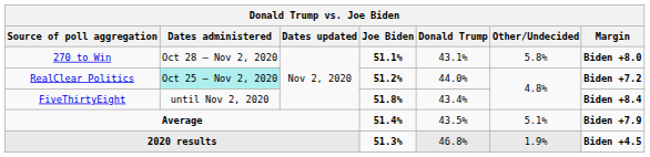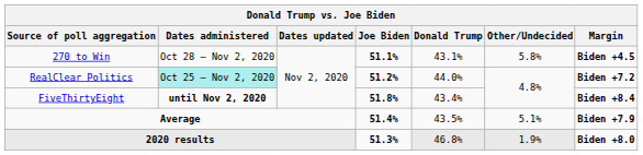 <table class="wikitable sortable" style="text-align:center;font-size:90%;line-height:20px">
 <tr>
 <th colspan="7">Donald Trump vs. Joe Biden</th>
 </tr>
 <tr>
 <th>Source of poll aggregation</th>
 <th>Dates administered</th>
 <th>Dates updated</th>
 <th>Joe Biden</th>
 <th>Donald Trump</th>
 <th>Other/Undecided</th>
 <th>Margin</th>
 </tr>
 <tr>
 <td><a href='#'>270 to Win</a></td>
 <td>Oct 28 – Nov 2, 2020</td>
 <td rowspan="3">Nov 2, 2020</td>
 <td><strong>51.1%</strong></td>
 <td>43.1%</td>
 <td>5.8%</td>
-<td><strong>Biden +8.0</strong></td>
+<td><strong>Biden +4.5</strong></td>
 </tr>
 <tr>
 <td><a href='#'>RealClear Politics</a></td>
 <td style="background: paleturquoise;">Oct 25 – Nov 2, 2020</td>
 <td><strong>51.2%</strong></td>
 <td>44.0%</td>
 <td rowspan="2">4.8%</td>
 <td><strong>Biden +7.2</strong></td>
 </tr>
 <tr>
 <td><a href='#'>FiveThirtyEight</a></td>
-<td>until Nov 2, 2020</td>
+<td><strong>until Nov 2, 2020</strong></td>
 <td><strong>51.8%</strong></td>
 <td>43.4%</td>
 <td><strong>Biden +8.4</strong></td>
 </tr>
 <tr>
 <td colspan="3"><strong>Average</strong></td>
 <td><strong>51.4%</strong></td>
 <td>43.5%</td>
 <td>5.1%</td>
 <td><strong>Biden +7.9</strong></td>
 </tr>
 <tr>
 <td colspan="3"; style="background:#E9E9E9;"><strong>2020 results</strong></td>
 <td><strong>51.3%</strong></td>
 <td style="background:#E9E9E9;">46.8%</td>
 <td style="background:#E9E9E9;">1.9%</td>
-<td><strong>Biden +4.5</strong></td>
+<td><strong>Biden +8.0</strong></td>
 </tr>
 </table>
